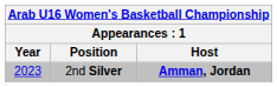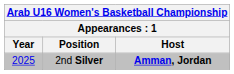 <table class="wikitable" style="text-align: center;font-size:100%;">
 <tr>
 <th colspan=20><a href='#'>Arab U16 Women's Basketball Championship</a></th>
 </tr>
 <tr>
 <th colspan=20>Appearances : 1</th>
 </tr>
 <tr>
 <th>Year</th>
 <th>Position</th>
 <th>Host</th>
 </tr>
 <tr valign="top" bgcolor=silver>
-<td> <a href='#'>2023</a></td>
+<td> <a href='#'>2025</a></td>
 <td>2nd <strong>Silver</strong> </td>
 <td><strong><a href='#'>Amman</a>, Jordan</strong></td>
 </tr>
 </table>
